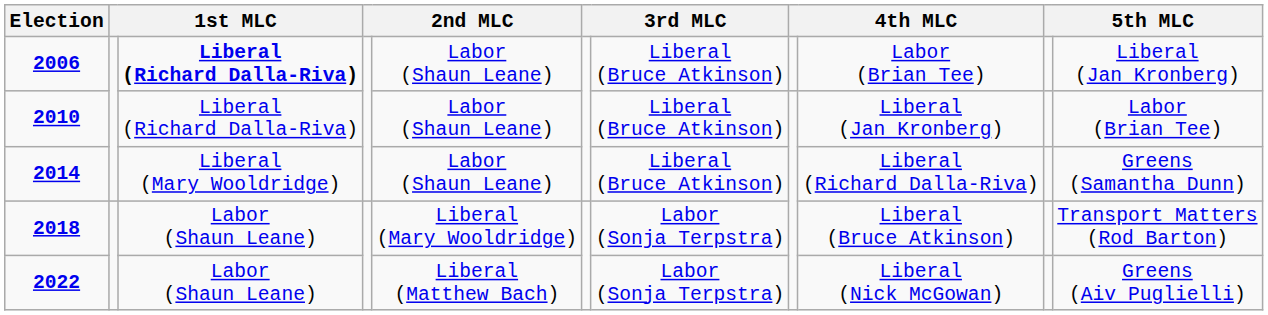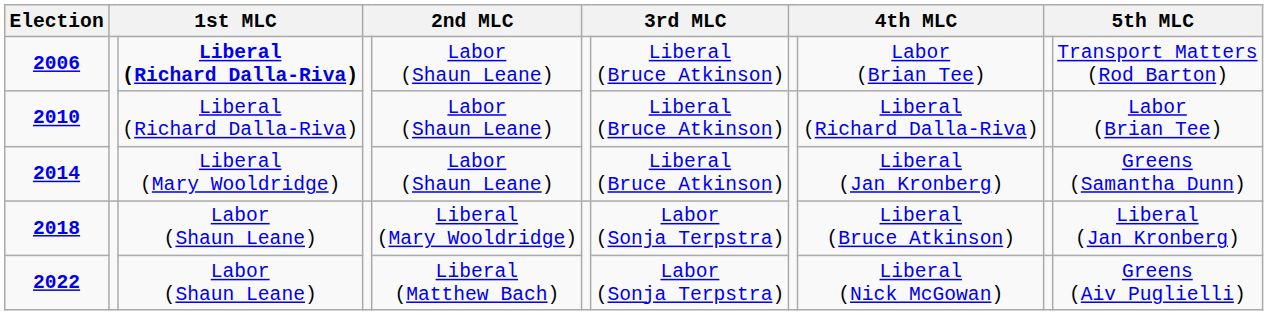 <table class=wikitable style=text-align:center>
 <tr>
 <th>Election</th>
 <th colspan=2>1st MLC</th>
 <th colspan=2>2nd MLC</th>
 <th colspan=2>3rd MLC</th>
 <th colspan=2>4th MLC</th>
 <th colspan=2>5th MLC</th>
 </tr>
 <tr>
 <td><strong><a href='#'>2006</a></strong></td>
 <td rowspan=3 ></td>
 <td><strong><a href='#'>Liberal</a><br>(<a href='#'>Richard Dalla-Riva</a>)</strong></td>
 <td rowspan=3 ></td>
 <td><a href='#'>Labor</a><br>(<a href='#'>Shaun Leane</a>)</td>
 <td rowspan=3 ></td>
 <td><a href='#'>Liberal</a><br>(<a href='#'>Bruce Atkinson</a>)</td>
 <td></td>
 <td><a href='#'>Labor</a><br>(<a href='#'>Brian Tee</a>)</td>
 <td></td>
-<td><a href='#'>Liberal</a><br>(<a href='#'>Jan Kronberg</a>)</td>
+<td><a href='#'>Transport Matters</a><br>(<a href='#'>Rod Barton</a>)</td>
 </tr>
 <tr>
 <td><strong><a href='#'>2010</a></strong></td>
 <td><a href='#'>Liberal</a><br>(<a href='#'>Richard Dalla-Riva</a>)</td>
 <td><a href='#'>Labor</a><br>(<a href='#'>Shaun Leane</a>)</td>
 <td><a href='#'>Liberal</a><br>(<a href='#'>Bruce Atkinson</a>)</td>
 <td rowspan=4 ></td>
-<td><a href='#'>Liberal</a><br>(<a href='#'>Jan Kronberg</a>)</td>
+<td><a href='#'>Liberal</a><br>(<a href='#'>Richard Dalla-Riva</a>)</td>
 <td></td>
 <td><a href='#'>Labor</a><br>(<a href='#'>Brian Tee</a>)</td>
 </tr>
 <tr>
 <td><strong><a href='#'>2014</a></strong></td>
 <td><a href='#'>Liberal</a><br>(<a href='#'>Mary Wooldridge</a>)</td>
 <td><a href='#'>Labor</a><br>(<a href='#'>Shaun Leane</a>)</td>
 <td><a href='#'>Liberal</a><br>(<a href='#'>Bruce Atkinson</a>)</td>
-<td><a href='#'>Liberal</a><br>(<a href='#'>Richard Dalla-Riva</a>)</td>
+<td><a href='#'>Liberal</a><br>(<a href='#'>Jan Kronberg</a>)</td>
 <td></td>
 <td><a href='#'>Greens</a><br>(<a href='#'>Samantha Dunn</a>)</td>
 </tr>
 <tr>
 <td><strong><a href='#'>2018</a></strong></td>
 <td rowspan=2 ></td>
 <td><a href='#'>Labor</a><br>(<a href='#'>Shaun Leane</a>)</td>
 <td rowspan=2 ></td>
 <td><a href='#'>Liberal</a><br>(<a href='#'>Mary Wooldridge</a>)</td>
 <td rowspan=2 ></td>
 <td><a href='#'>Labor</a><br>(<a href='#'>Sonja Terpstra</a>)</td>
 <td><a href='#'>Liberal</a><br>(<a href='#'>Bruce Atkinson</a>)</td>
 <td></td>
-<td><a href='#'>Transport Matters</a><br>(<a href='#'>Rod Barton</a>)</td>
+<td><a href='#'>Liberal</a><br>(<a href='#'>Jan Kronberg</a>)</td>
 </tr>
 <tr>
 <td><strong><a href='#'>2022</a></strong></td>
 <td><a href='#'>Labor</a><br>(<a href='#'>Shaun Leane</a>)</td>
 <td><a href='#'>Liberal</a><br>(<a href='#'>Matthew Bach</a>)</td>
 <td><a href='#'>Labor</a><br>(<a href='#'>Sonja Terpstra</a>)</td>
 <td><a href='#'>Liberal</a><br>(<a href='#'>Nick McGowan</a>)</td>
 <td></td>
 <td><a href='#'>Greens</a><br>(<a href='#'>Aiv Puglielli</a>)</td>
 </tr>
 </table>
